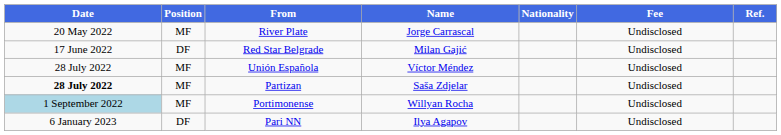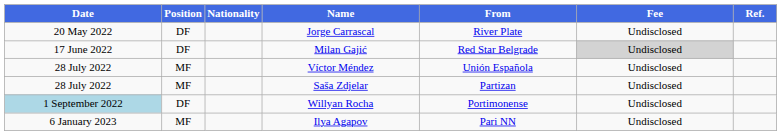 <table class="wikitable"  style="text-align:center; font-size:90%; ">
 <tr>
 <th style="background:#4169E1; color:white; width:200px;">Date</th>
 <th style="background:#4169E1; color:white; width:50px;">Position</th>
+<th style="background:#4169E1; color:white; width:505x;">Nationality</th>
+<th style="background:#4169E1; color:white; width:200px;">Name</th>
 <th style="background:#4169E1; color:white; width:200px;">From</th>
-<th style="background:#4169E1; color:white; width:200px;">Name</th>
-<th style="background:#4169E1; color:white; width:505x;">Nationality</th>
 <th style="background:#4169E1; color:white; width:200px;">Fee</th>
 <th style="background:#4169E1; color:white; width:50px;">Ref.</th>
 </tr>
 <tr>
 <td>20 May 2022</td>
-<td>MF</td>
+<td>DF</td>
+<td></td>
+<td><a href='#'>Jorge Carrascal</a></td>
 <td><a href='#'>River Plate</a></td>
-<td><a href='#'>Jorge Carrascal</a></td>
-<td></td>
 <td>Undisclosed</td>
 <td></td>
 </tr>
 <tr>
 <td>17 June 2022</td>
 <td>DF</td>
+<td></td>
+<td><a href='#'>Milan Gajić</a></td>
 <td><a href='#'>Red Star Belgrade</a></td>
-<td><a href='#'>Milan Gajić</a></td>
+<td style="background: lightgrey;">Undisclosed</td>
 <td></td>
+</tr>
+<tr>
+<td>28 July 2022</td>
+<td>MF</td>
+<td></td>
+<td><a href='#'>Víctor Méndez</a></td>
+<td><a href='#'>Unión Española</a></td>
 <td>Undisclosed</td>
 <td></td>
 </tr>
 <tr>
 <td>28 July 2022</td>
 <td>MF</td>
-<td><a href='#'>Unión Española</a></td>
-<td><a href='#'>Víctor Méndez</a></td>
 <td></td>
-<td>Undisclosed</td>
-<td></td>
-</tr>
-<tr>
-<td><strong>28 July 2022</strong></td>
-<td>MF</td>
+<td><a href='#'>Saša Zdjelar</a></td>
 <td><a href='#'>Partizan</a></td>
-<td><a href='#'>Saša Zdjelar</a></td>
-<td></td>
 <td>Undisclosed</td>
 <td></td>
 </tr>
 <tr>
 <td style="background: lightblue;">1 September 2022</td>
-<td>MF</td>
+<td>DF</td>
+<td></td>
+<td><a href='#'>Willyan Rocha</a></td>
 <td><a href='#'>Portimonense</a></td>
-<td><a href='#'>Willyan Rocha</a></td>
-<td></td>
 <td>Undisclosed</td>
 <td></td>
 </tr>
 <tr>
 <td>6 January 2023</td>
-<td>DF</td>
+<td>MF</td>
+<td></td>
+<td><a href='#'>Ilya Agapov</a></td>
 <td><a href='#'>Pari NN</a></td>
-<td><a href='#'>Ilya Agapov</a></td>
-<td></td>
 <td>Undisclosed</td>
 <td></td>
 </tr>
 </table>
